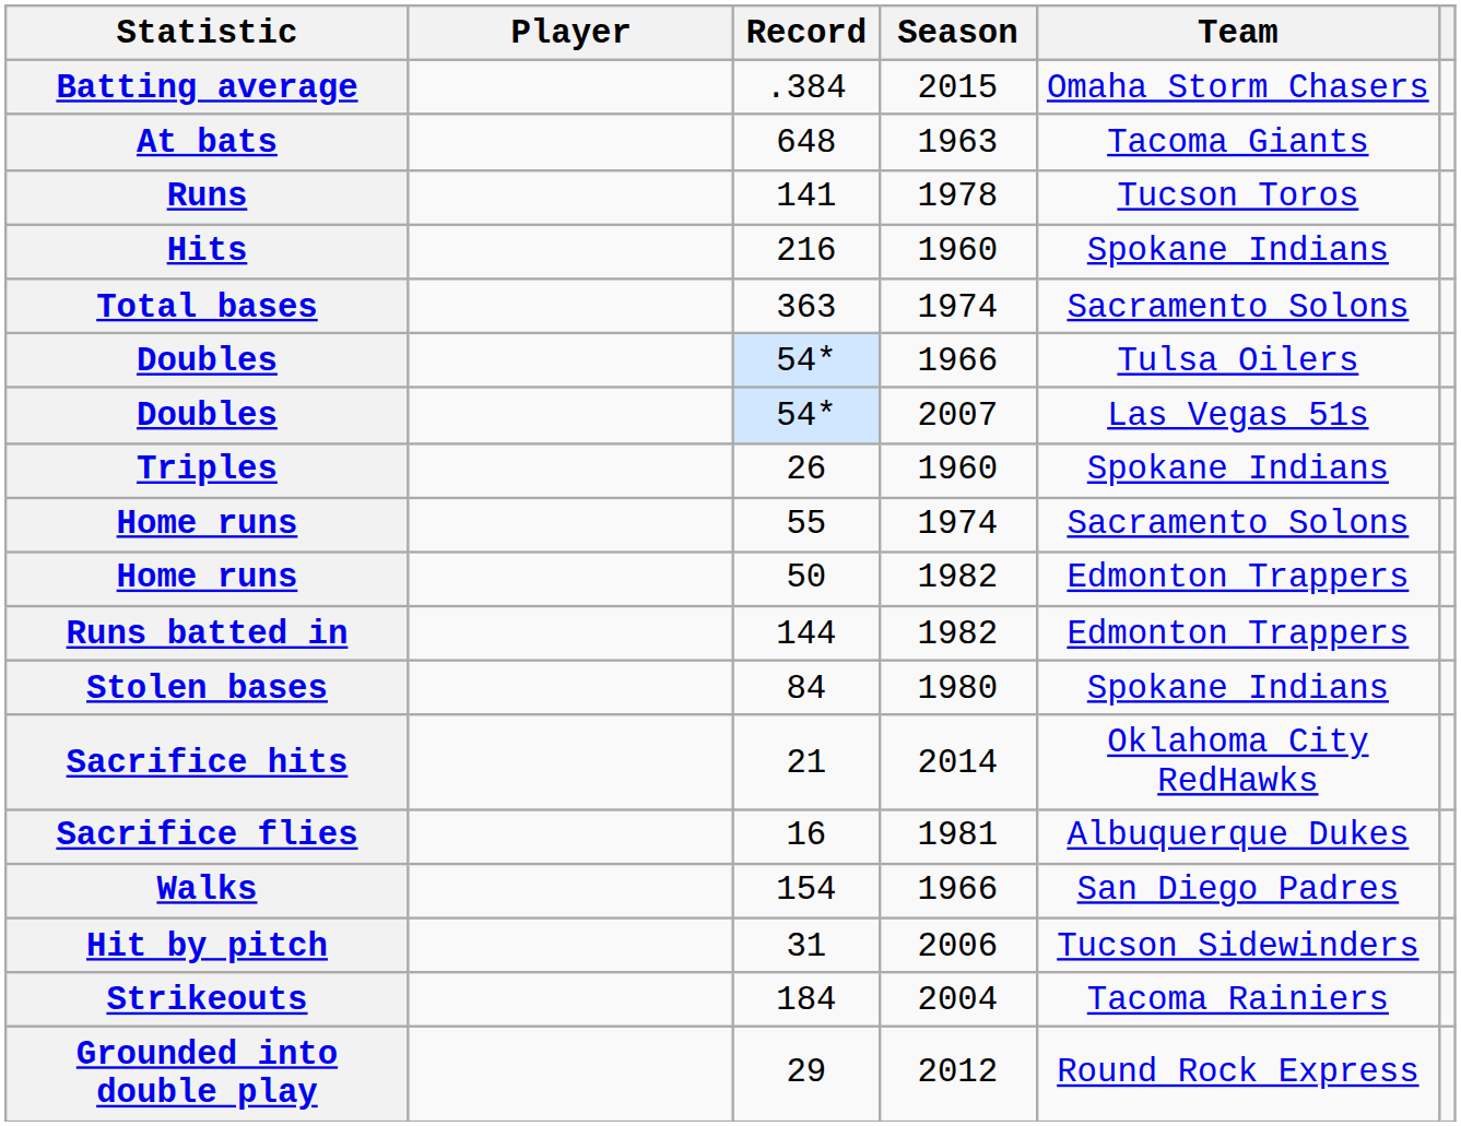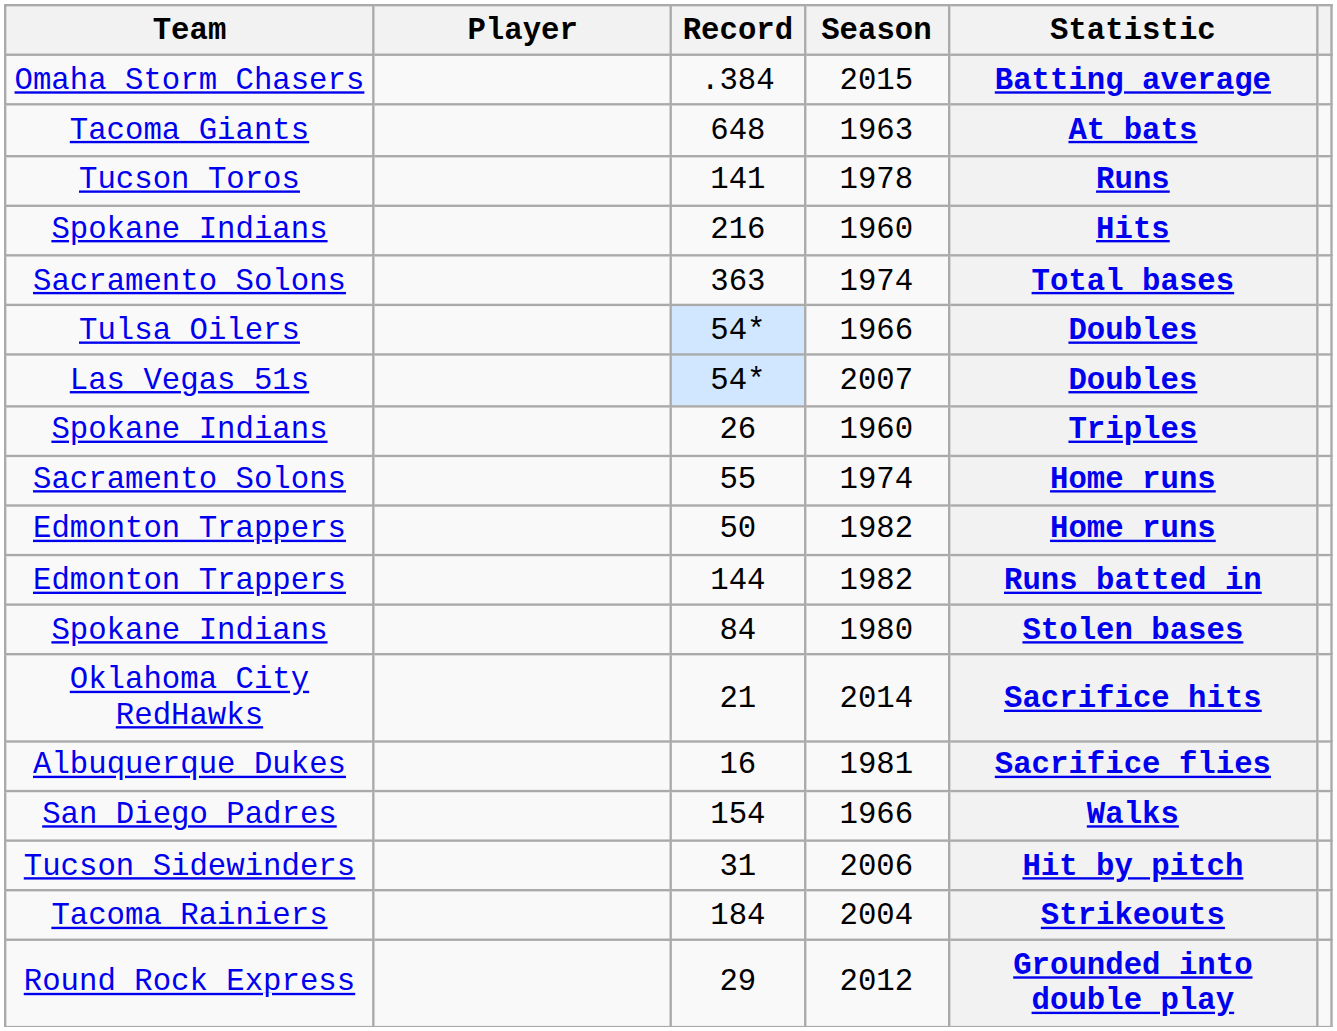 <table class="wikitable sortable plainrowheaders" style="text-align:center">
 <tr>
-<th scope="col" width="150px">Statistic</th>
+<th scope="col" width="150px">Team</th>
 <th scope="col" width="120px">Player</th>
 <th scope="col" width="50px" class="unsortable">Record</th>
 <th scope="col" width="55px">Season</th>
-<th scope="col" width="150px">Team</th>
+<th scope="col" width="150px">Statistic</th>
 <th scope="col" class="unsortable"></th>
 </tr>
 <tr>
-<th scope="row" style="text-align:center"><a href='#'>Batting average</a></th>
+<td><a href='#'>Omaha Storm Chasers</a></td>
 <td></td>
 <td>.384</td>
 <td>2015</td>
-<td><a href='#'>Omaha Storm Chasers</a></td>
+<th scope="row" style="text-align:center"><a href='#'>Batting average</a></th>
 <td></td>
 </tr>
 <tr>
-<th scope="row" style="text-align:center"><a href='#'>At bats</a></th>
+<td><a href='#'>Tacoma Giants</a></td>
 <td></td>
 <td>648</td>
 <td>1963</td>
-<td><a href='#'>Tacoma Giants</a></td>
+<th scope="row" style="text-align:center"><a href='#'>At bats</a></th>
 <td></td>
 </tr>
 <tr>
-<th scope="row" style="text-align:center"><a href='#'>Runs</a></th>
+<td><a href='#'>Tucson Toros</a></td>
 <td></td>
 <td>141</td>
 <td>1978</td>
-<td><a href='#'>Tucson Toros</a></td>
+<th scope="row" style="text-align:center"><a href='#'>Runs</a></th>
 <td></td>
 </tr>
 <tr>
-<th scope="row" style="text-align:center"><a href='#'>Hits</a></th>
+<td><a href='#'>Spokane Indians</a></td>
 <td></td>
 <td>216</td>
 <td>1960</td>
-<td><a href='#'>Spokane Indians</a></td>
+<th scope="row" style="text-align:center"><a href='#'>Hits</a></th>
 <td></td>
 </tr>
 <tr>
-<th scope="row" style="text-align:center"><a href='#'>Total bases</a></th>
+<td><a href='#'>Sacramento Solons</a></td>
 <td></td>
 <td>363</td>
 <td>1974</td>
-<td><a href='#'>Sacramento Solons</a></td>
+<th scope="row" style="text-align:center"><a href='#'>Total bases</a></th>
 <td></td>
 </tr>
 <tr>
-<th scope="row" style="text-align:center"><a href='#'>Doubles</a></th>
+<td><a href='#'>Tulsa Oilers</a></td>
 <td></td>
 <td bgcolor="#D0E7FF">54*</td>
 <td>1966</td>
-<td><a href='#'>Tulsa Oilers</a></td>
+<th scope="row" style="text-align:center"><a href='#'>Doubles</a></th>
 <td></td>
 </tr>
 <tr>
-<th scope="row" style="text-align:center"><a href='#'>Doubles</a></th>
+<td><a href='#'>Las Vegas 51s</a></td>
 <td></td>
 <td bgcolor="#D0E7FF">54*</td>
 <td>2007</td>
-<td><a href='#'>Las Vegas 51s</a></td>
+<th scope="row" style="text-align:center"><a href='#'>Doubles</a></th>
 <td></td>
 </tr>
 <tr>
-<th scope="row" style="text-align:center"><a href='#'>Triples</a></th>
+<td><a href='#'>Spokane Indians</a></td>
 <td></td>
 <td>26</td>
 <td>1960</td>
-<td><a href='#'>Spokane Indians</a></td>
+<th scope="row" style="text-align:center"><a href='#'>Triples</a></th>
 <td></td>
 </tr>
 <tr>
-<th scope="row" style="text-align:center"><a href='#'>Home runs</a></th>
+<td><a href='#'>Sacramento Solons</a></td>
 <td></td>
 <td>55</td>
 <td>1974</td>
-<td><a href='#'>Sacramento Solons</a></td>
+<th scope="row" style="text-align:center"><a href='#'>Home runs</a></th>
 <td></td>
 </tr>
 <tr>
-<th scope="row" style="text-align:center"><a href='#'>Home runs</a></th>
+<td><a href='#'>Edmonton Trappers</a></td>
 <td></td>
 <td>50</td>
 <td>1982</td>
-<td><a href='#'>Edmonton Trappers</a></td>
+<th scope="row" style="text-align:center"><a href='#'>Home runs</a></th>
 <td></td>
 </tr>
 <tr>
-<th scope="row" style="text-align:center"><a href='#'>Runs batted in</a></th>
+<td><a href='#'>Edmonton Trappers</a></td>
 <td></td>
 <td>144</td>
 <td>1982</td>
-<td><a href='#'>Edmonton Trappers</a></td>
+<th scope="row" style="text-align:center"><a href='#'>Runs batted in</a></th>
 <td></td>
 </tr>
 <tr>
-<th scope="row" style="text-align:center"><a href='#'>Stolen bases</a></th>
+<td><a href='#'>Spokane Indians</a></td>
 <td></td>
 <td>84</td>
 <td>1980</td>
-<td><a href='#'>Spokane Indians</a></td>
+<th scope="row" style="text-align:center"><a href='#'>Stolen bases</a></th>
 <td></td>
 </tr>
 <tr>
-<th scope="row" style="text-align:center"><a href='#'>Sacrifice hits</a></th>
+<td><a href='#'>Oklahoma City RedHawks</a></td>
 <td></td>
 <td>21</td>
 <td>2014</td>
-<td><a href='#'>Oklahoma City RedHawks</a></td>
+<th scope="row" style="text-align:center"><a href='#'>Sacrifice hits</a></th>
 <td></td>
 </tr>
 <tr>
-<th scope="row" style="text-align:center"><a href='#'>Sacrifice flies</a></th>
+<td><a href='#'>Albuquerque Dukes</a></td>
 <td></td>
 <td>16</td>
 <td>1981</td>
-<td><a href='#'>Albuquerque Dukes</a></td>
+<th scope="row" style="text-align:center"><a href='#'>Sacrifice flies</a></th>
 <td></td>
 </tr>
 <tr>
-<th scope="row" style="text-align:center"><a href='#'>Walks</a></th>
+<td><a href='#'>San Diego Padres</a></td>
 <td></td>
 <td>154</td>
 <td>1966</td>
-<td><a href='#'>San Diego Padres</a></td>
+<th scope="row" style="text-align:center"><a href='#'>Walks</a></th>
 <td></td>
 </tr>
 <tr>
-<th scope="row" style="text-align:center"><a href='#'>Hit by pitch</a></th>
+<td><a href='#'>Tucson Sidewinders</a></td>
 <td></td>
 <td>31</td>
 <td>2006</td>
-<td><a href='#'>Tucson Sidewinders</a></td>
+<th scope="row" style="text-align:center"><a href='#'>Hit by pitch</a></th>
 <td></td>
 </tr>
 <tr>
-<th scope="row" style="text-align:center"><a href='#'>Strikeouts</a></th>
+<td><a href='#'>Tacoma Rainiers</a></td>
 <td></td>
 <td>184</td>
 <td>2004</td>
-<td><a href='#'>Tacoma Rainiers</a></td>
+<th scope="row" style="text-align:center"><a href='#'>Strikeouts</a></th>
 <td></td>
 </tr>
 <tr>
-<th scope="row" style="text-align:center"><a href='#'>Grounded into double play</a></th>
+<td><a href='#'>Round Rock Express</a></td>
 <td></td>
 <td>29</td>
 <td>2012</td>
-<td><a href='#'>Round Rock Express</a></td>
+<th scope="row" style="text-align:center"><a href='#'>Grounded into double play</a></th>
 <td></td>
 </tr>
 </table>
